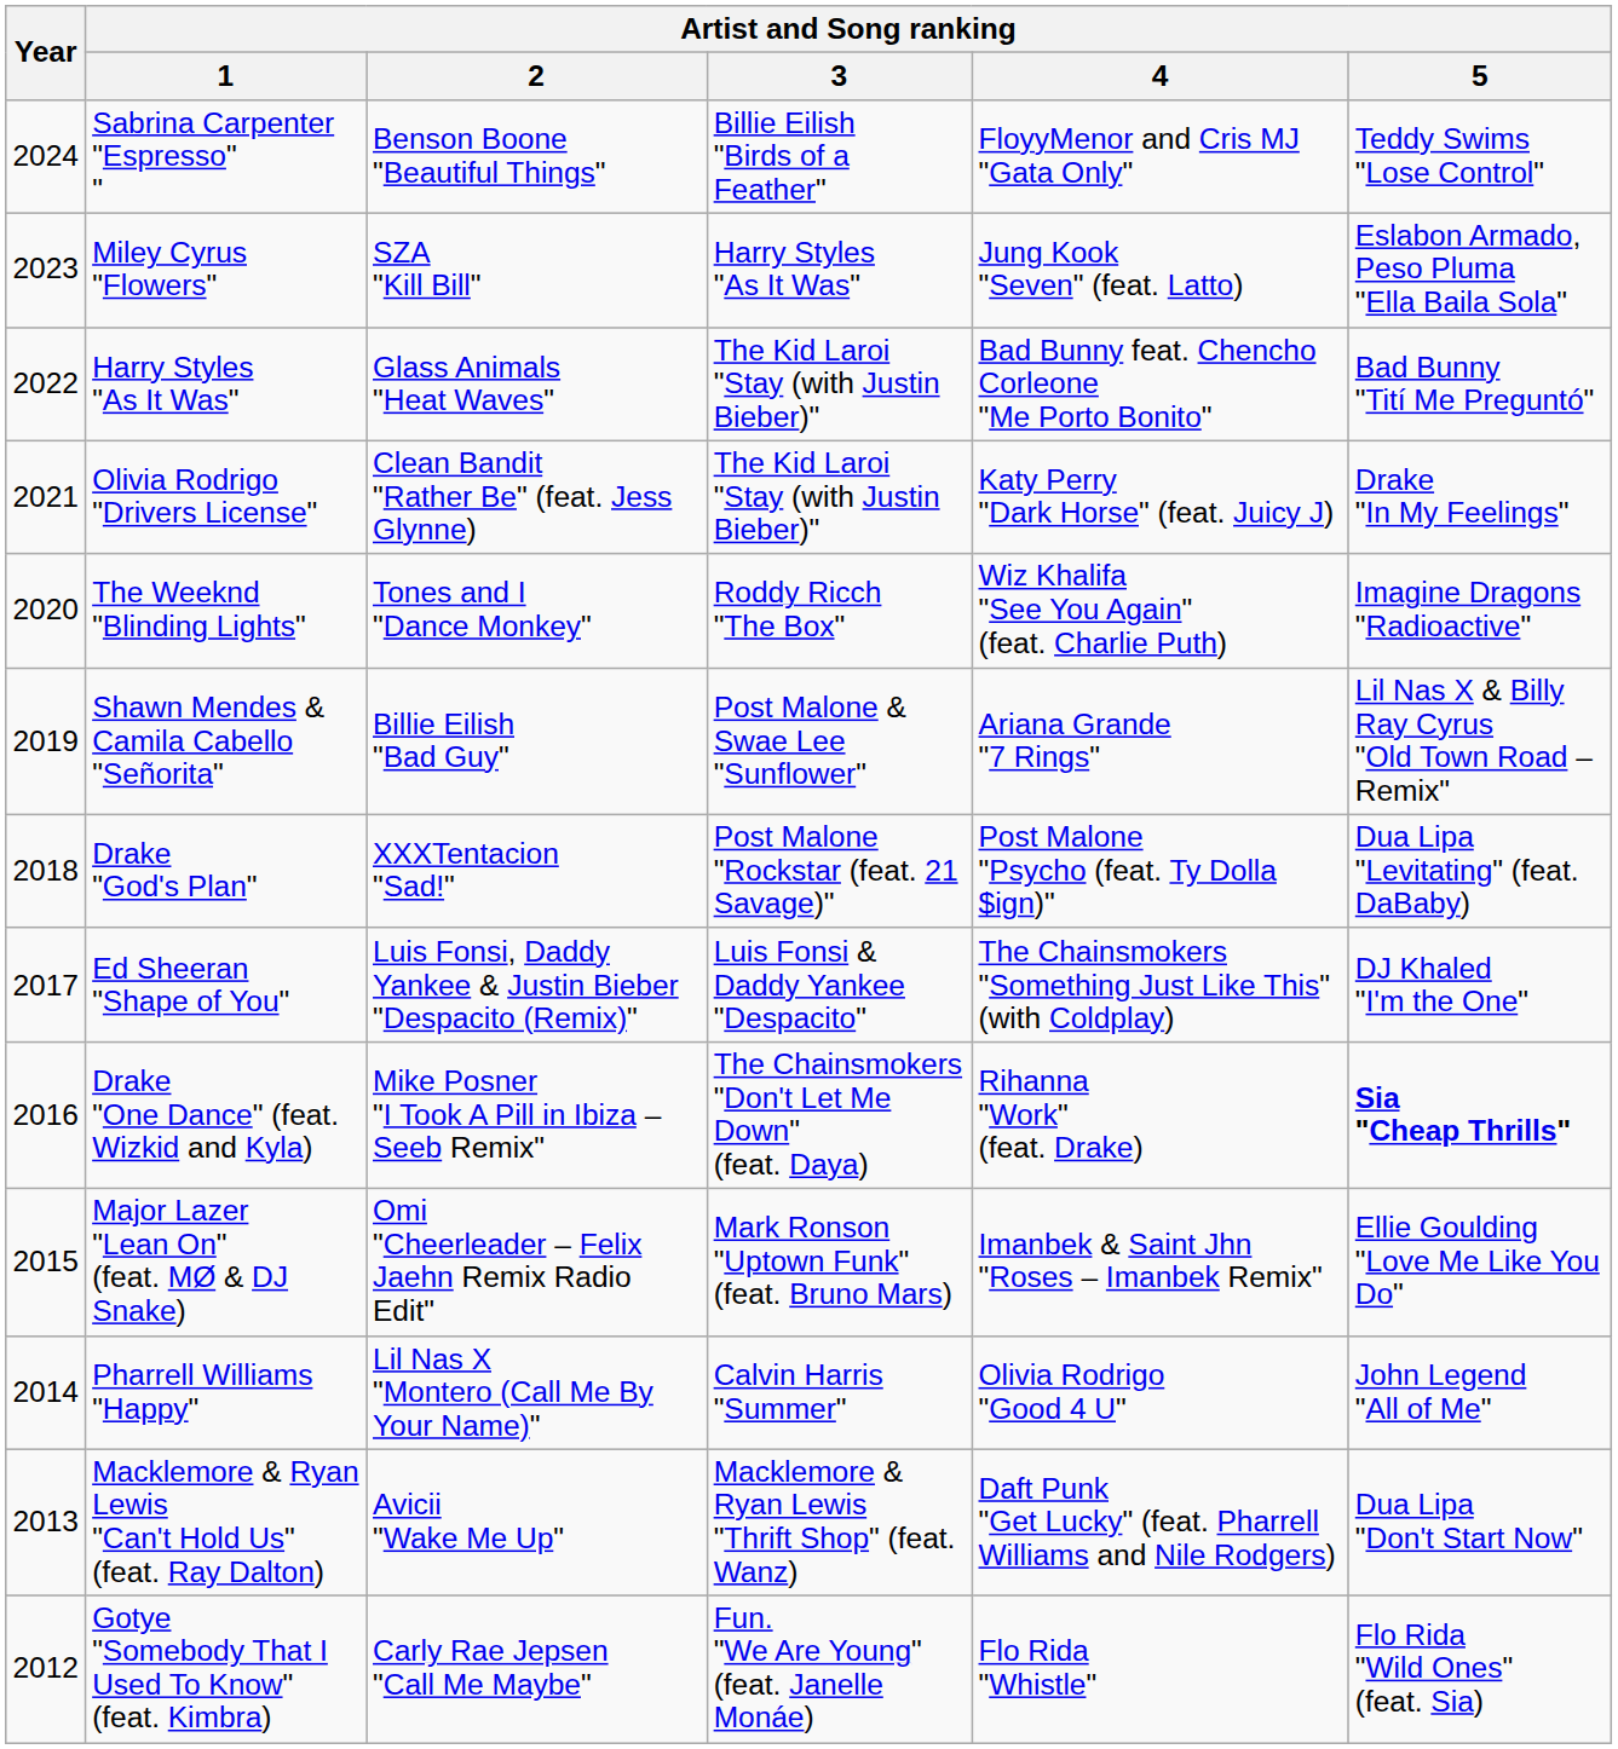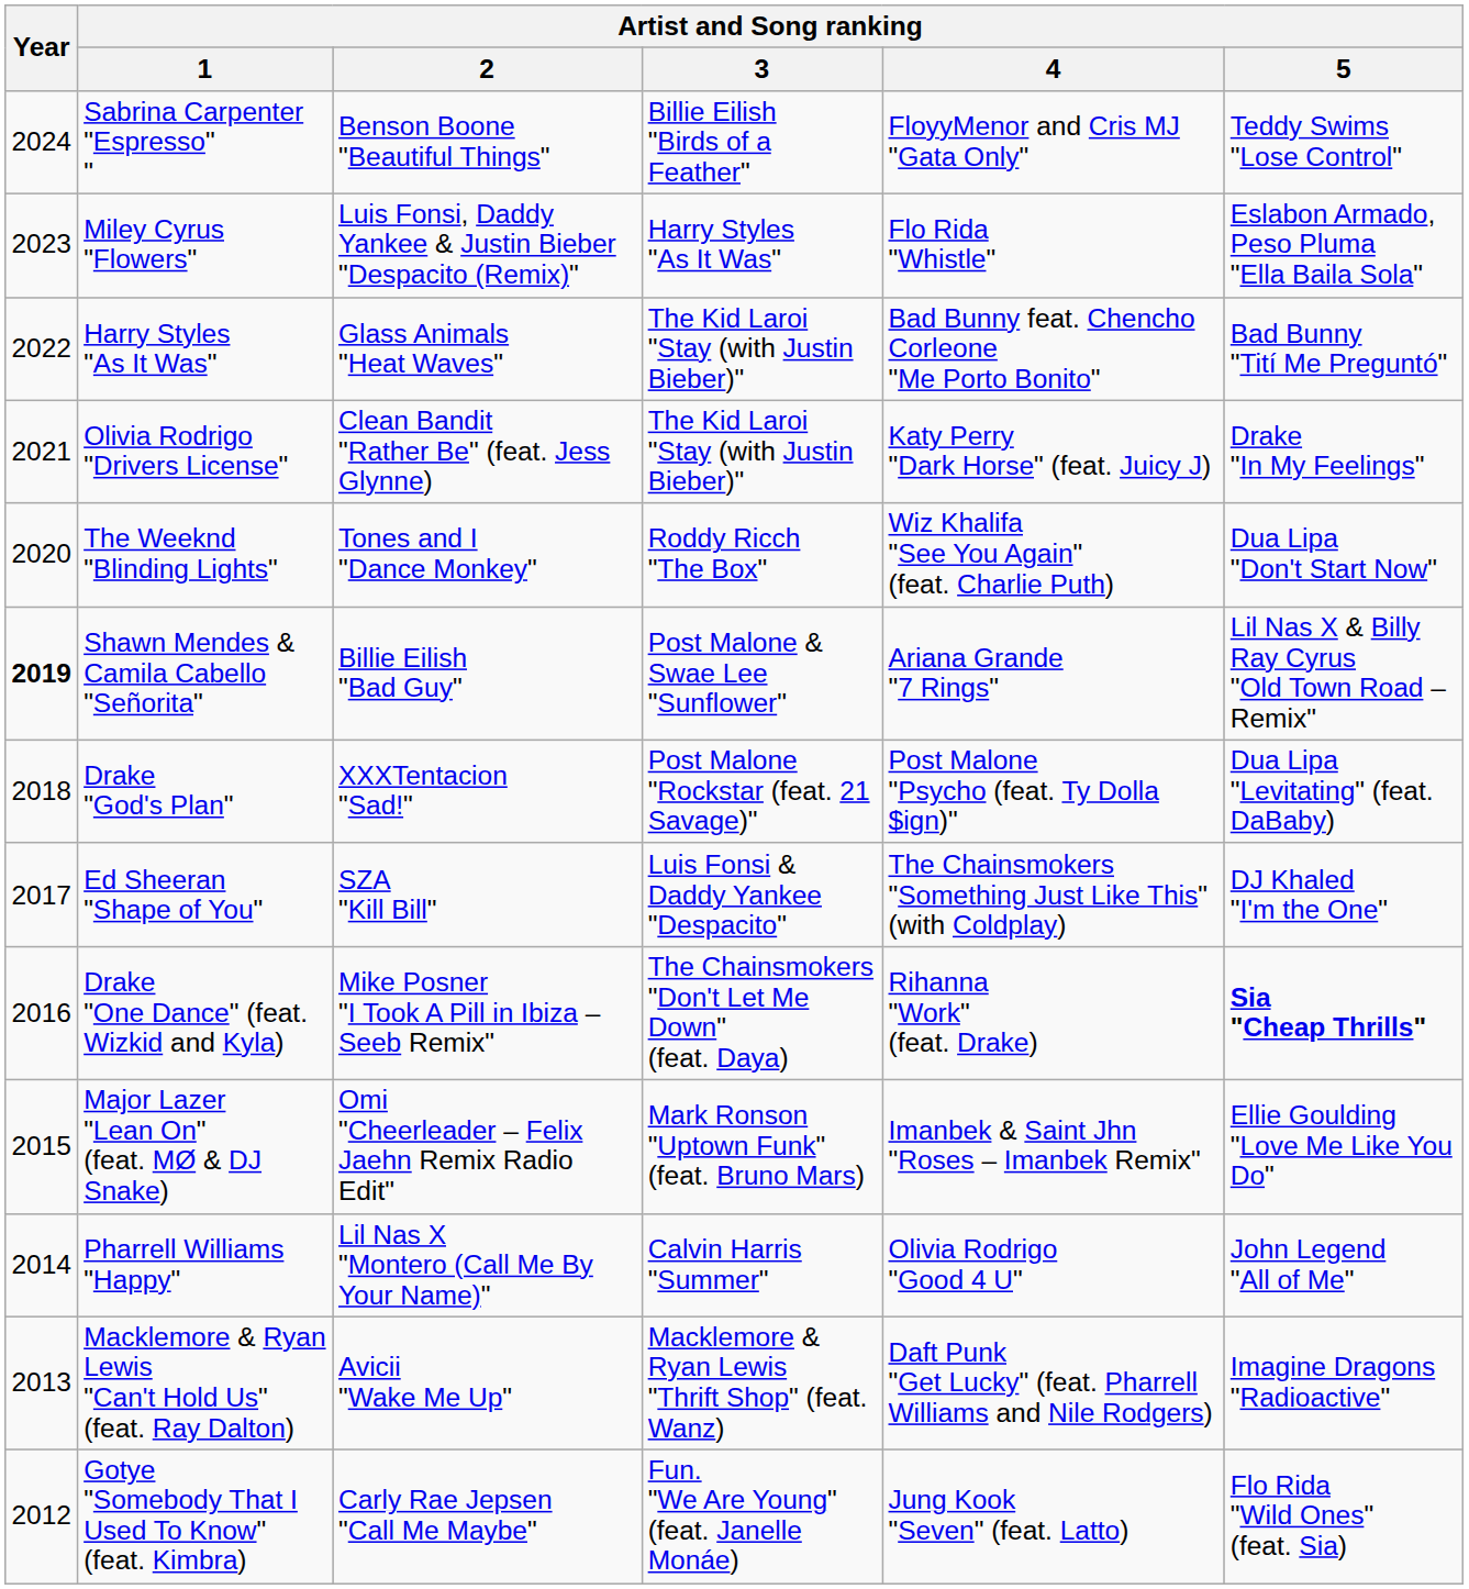 <table class="wikitable">
 <tr>
 <th rowspan="2">Year</th>
 <th colspan="5">Artist and Song ranking</th>
 </tr>
 <tr>
 <th>1</th>
 <th>2</th>
 <th>3</th>
 <th>4</th>
 <th>5</th>
 </tr>
 <tr>
 <td>2024</td>
 <td><a href='#'>Sabrina Carpenter</a>  <br> "<a href='#'>Espresso</a>" <br> "</td>
 <td><a href='#'>Benson Boone</a>  <br> "<a href='#'>Beautiful Things</a>"</td>
 <td><a href='#'>Billie Eilish</a>  <br> "<a href='#'>Birds of a Feather</a>"</td>
 <td><a href='#'>FloyyMenor</a> and <a href='#'>Cris MJ</a> <br>  "<a href='#'>Gata Only</a>"</td>
 <td><a href='#'>Teddy Swims</a> <br>  "<a href='#'>Lose Control</a>"</td>
 </tr>
 <tr>
 <td>2023</td>
 <td><a href='#'>Miley Cyrus</a> <br> "<a href='#'>Flowers</a>" <br> </td>
-<td><a href='#'>SZA</a> <br> "<a href='#'>Kill Bill</a>"</td>
+<td><a href='#'>Luis Fonsi</a>, <a href='#'>Daddy Yankee</a> & <a href='#'>Justin Bieber</a> <br> "<a href='#'>Despacito (Remix)</a>"</td>
 <td><a href='#'>Harry Styles</a> <br> "<a href='#'>As It Was</a>"</td>
-<td><a href='#'>Jung Kook</a> <br> "<a href='#'>Seven</a>" (feat. <a href='#'>Latto</a>)</td>
+<td><a href='#'>Flo Rida</a> <br> "<a href='#'>Whistle</a>"</td>
 <td><a href='#'>Eslabon Armado</a>, <a href='#'>Peso Pluma</a> <br> "<a href='#'>Ella Baila Sola</a>"</td>
 </tr>
 <tr>
 <td>2022</td>
 <td><a href='#'>Harry Styles</a> <br> "<a href='#'>As It Was</a>" <br> </td>
 <td><a href='#'>Glass Animals</a> <br> "<a href='#'>Heat Waves</a>"</td>
 <td><a href='#'>The Kid Laroi</a> <br> "<a href='#'>Stay</a> (with <a href='#'>Justin Bieber</a>)"</td>
 <td><a href='#'>Bad Bunny</a> feat. <a href='#'>Chencho Corleone</a> <br> "<a href='#'>Me Porto Bonito</a>"</td>
 <td><a href='#'>Bad Bunny</a> <br> "<a href='#'>Tití Me Preguntó</a>"</td>
 </tr>
 <tr>
 <td>2021</td>
 <td><a href='#'>Olivia Rodrigo</a> <br> "<a href='#'>Drivers License</a>" <br> </td>
 <td><a href='#'>Clean Bandit</a> <br> "<a href='#'>Rather Be</a>" (feat. <a href='#'>Jess Glynne</a>)</td>
 <td><a href='#'>The Kid Laroi</a> <br> "<a href='#'>Stay</a> (with <a href='#'>Justin Bieber</a>)"</td>
 <td><a href='#'>Katy Perry</a> <br> "<a href='#'>Dark Horse</a>" (feat. <a href='#'>Juicy J</a>)</td>
 <td><a href='#'>Drake</a> <br> "<a href='#'>In My Feelings</a>"</td>
 </tr>
 <tr>
 <td>2020</td>
 <td><a href='#'>The Weeknd</a> <br> "<a href='#'>Blinding Lights</a>" <br> </td>
 <td><a href='#'>Tones and I</a> <br> "<a href='#'>Dance Monkey</a>"</td>
 <td><a href='#'>Roddy Ricch</a> <br> "<a href='#'>The Box</a>"</td>
 <td><a href='#'>Wiz Khalifa</a> <br> "<a href='#'>See You Again</a>" <br> (feat. <a href='#'>Charlie Puth</a>)</td>
-<td><a href='#'>Imagine Dragons</a> <br> "<a href='#'>Radioactive</a>"</td>
+<td><a href='#'>Dua Lipa</a> <br> "<a href='#'>Don't Start Now</a>"</td>
 </tr>
 <tr>
-<td>2019</td>
+<td><strong>2019</strong></td>
 <td><a href='#'>Shawn Mendes</a> & <a href='#'>Camila Cabello</a> <br> "<a href='#'>Señorita</a>" <br> </td>
 <td><a href='#'>Billie Eilish</a> <br> "<a href='#'>Bad Guy</a>"</td>
 <td><a href='#'>Post Malone</a> & <a href='#'>Swae Lee</a> <br> "<a href='#'>Sunflower</a>"</td>
 <td><a href='#'>Ariana Grande</a> <br> "<a href='#'>7 Rings</a>"</td>
 <td><a href='#'>Lil Nas X</a> & <a href='#'>Billy Ray Cyrus</a> <br> "<a href='#'>Old Town Road</a> – Remix"</td>
 </tr>
 <tr>
 <td>2018</td>
 <td><a href='#'>Drake</a> <br> "<a href='#'>God's Plan</a>" <br> </td>
 <td><a href='#'>XXXTentacion</a> <br> "<a href='#'>Sad!</a>"</td>
 <td><a href='#'>Post Malone</a> <br> "<a href='#'>Rockstar</a> (feat. <a href='#'>21 Savage</a>)"</td>
 <td><a href='#'>Post Malone</a> <br> "<a href='#'>Psycho</a> (feat. <a href='#'>Ty Dolla $ign</a>)"</td>
 <td><a href='#'>Dua Lipa</a> <br> "<a href='#'>Levitating</a>" (feat. <a href='#'>DaBaby</a>)</td>
 </tr>
 <tr>
 <td>2017</td>
 <td><a href='#'>Ed Sheeran</a> <br> "<a href='#'>Shape of You</a>" <br> </td>
-<td><a href='#'>Luis Fonsi</a>, <a href='#'>Daddy Yankee</a> & <a href='#'>Justin Bieber</a> <br> "<a href='#'>Despacito (Remix)</a>"</td>
+<td><a href='#'>SZA</a> <br> "<a href='#'>Kill Bill</a>"</td>
 <td><a href='#'>Luis Fonsi</a> & <a href='#'>Daddy Yankee</a> <br> "<a href='#'>Despacito</a>"</td>
 <td><a href='#'>The Chainsmokers</a> <br> "<a href='#'>Something Just Like This</a>" <br> (with <a href='#'>Coldplay</a>)</td>
 <td><a href='#'>DJ Khaled</a> <br> "<a href='#'>I'm the One</a>" <br> </td>
 </tr>
 <tr>
 <td>2016</td>
 <td><a href='#'>Drake</a> <br> "<a href='#'>One Dance</a>" (feat. <a href='#'>Wizkid</a> and <a href='#'>Kyla</a>) <br> </td>
 <td><a href='#'>Mike Posner</a> <br> "<a href='#'>I Took A Pill in Ibiza</a> – <a href='#'>Seeb</a> Remix"</td>
 <td><a href='#'>The Chainsmokers</a> <br> "<a href='#'>Don't Let Me Down</a>" <br> (feat. <a href='#'>Daya</a>)</td>
 <td><a href='#'>Rihanna</a> <br> "<a href='#'>Work</a>" <br> (feat. <a href='#'>Drake</a>)</td>
 <td><strong><a href='#'>Sia</a> <br> "<a href='#'>Cheap Thrills</a>"</strong></td>
 </tr>
 <tr>
 <td>2015</td>
 <td><a href='#'>Major Lazer</a> <br> "<a href='#'>Lean On</a>" <br> (feat. <a href='#'>MØ</a> & <a href='#'>DJ Snake</a>) <br> </td>
 <td><a href='#'>Omi</a> <br> "<a href='#'>Cheerleader</a> – <a href='#'>Felix Jaehn</a> Remix Radio Edit"</td>
 <td><a href='#'>Mark Ronson</a> <br> "<a href='#'>Uptown Funk</a>" <br> (feat. <a href='#'>Bruno Mars</a>)</td>
 <td><a href='#'>Imanbek</a> & <a href='#'>Saint Jhn</a> <br> "<a href='#'>Roses</a> – <a href='#'>Imanbek</a> Remix"</td>
 <td><a href='#'>Ellie Goulding</a> <br> "<a href='#'>Love Me Like You Do</a>"</td>
 </tr>
 <tr>
 <td>2014</td>
 <td><a href='#'>Pharrell Williams</a> <br> "<a href='#'>Happy</a>" <br> </td>
 <td><a href='#'>Lil Nas X</a> <br> "<a href='#'>Montero (Call Me By Your Name)</a>"</td>
 <td><a href='#'>Calvin Harris</a> <br> "<a href='#'>Summer</a>"</td>
 <td><a href='#'>Olivia Rodrigo</a> <br> "<a href='#'>Good 4 U</a>"</td>
 <td><a href='#'>John Legend</a> <br> "<a href='#'>All of Me</a>"</td>
 </tr>
 <tr>
 <td>2013</td>
 <td><a href='#'>Macklemore</a> & <a href='#'>Ryan Lewis</a> <br> "<a href='#'>Can't Hold Us</a>" (feat. <a href='#'>Ray Dalton</a>)</td>
 <td><a href='#'>Avicii</a> <br> "<a href='#'>Wake Me Up</a>"</td>
 <td><a href='#'>Macklemore</a> & <a href='#'>Ryan Lewis</a> <br> "<a href='#'>Thrift Shop</a>" (feat. <a href='#'>Wanz</a>)</td>
 <td><a href='#'>Daft Punk</a> <br> "<a href='#'>Get Lucky</a>" (feat. <a href='#'>Pharrell Williams</a> and <a href='#'>Nile Rodgers</a>)</td>
-<td><a href='#'>Dua Lipa</a> <br> "<a href='#'>Don't Start Now</a>"</td>
+<td><a href='#'>Imagine Dragons</a> <br> "<a href='#'>Radioactive</a>"</td>
 </tr>
 <tr>
 <td>2012</td>
 <td><a href='#'>Gotye</a> <br> "<a href='#'>Somebody That I Used To Know</a>" <br> (feat. <a href='#'>Kimbra</a>)</td>
 <td><a href='#'>Carly Rae Jepsen</a> <br> "<a href='#'>Call Me Maybe</a>"</td>
 <td><a href='#'>Fun.</a> <br> "<a href='#'>We Are Young</a>" <br> (feat. <a href='#'>Janelle Monáe</a>)</td>
-<td><a href='#'>Flo Rida</a> <br> "<a href='#'>Whistle</a>"</td>
+<td><a href='#'>Jung Kook</a> <br> "<a href='#'>Seven</a>" (feat. <a href='#'>Latto</a>)</td>
 <td><a href='#'>Flo Rida</a> <br> "<a href='#'>Wild Ones</a>" <br> (feat. <a href='#'>Sia</a>)</td>
 </tr>
 <tr>
 </tr>
 </table>
